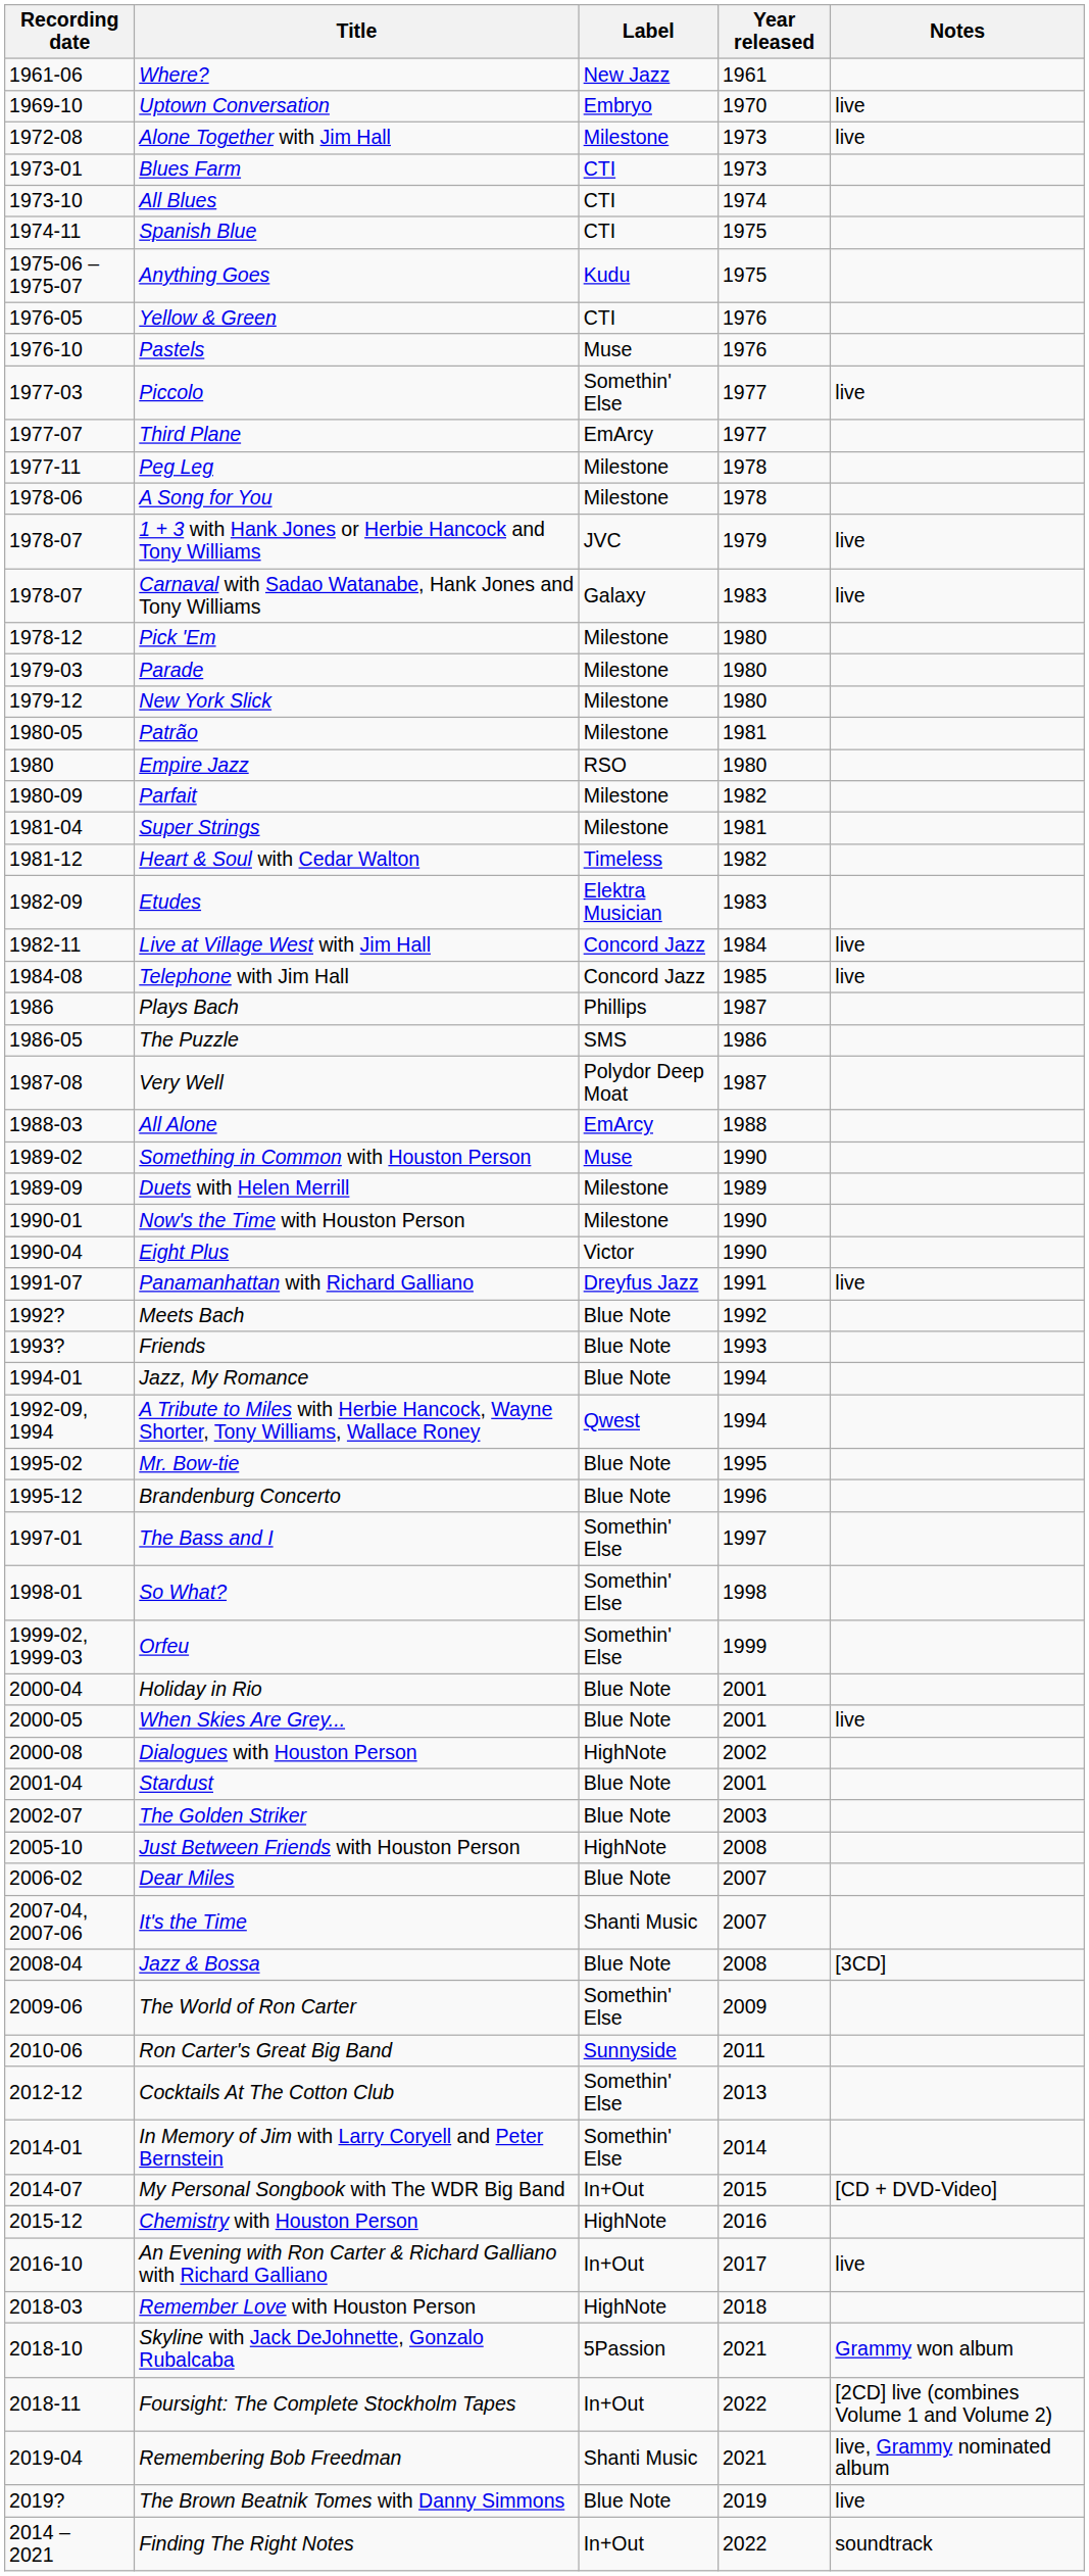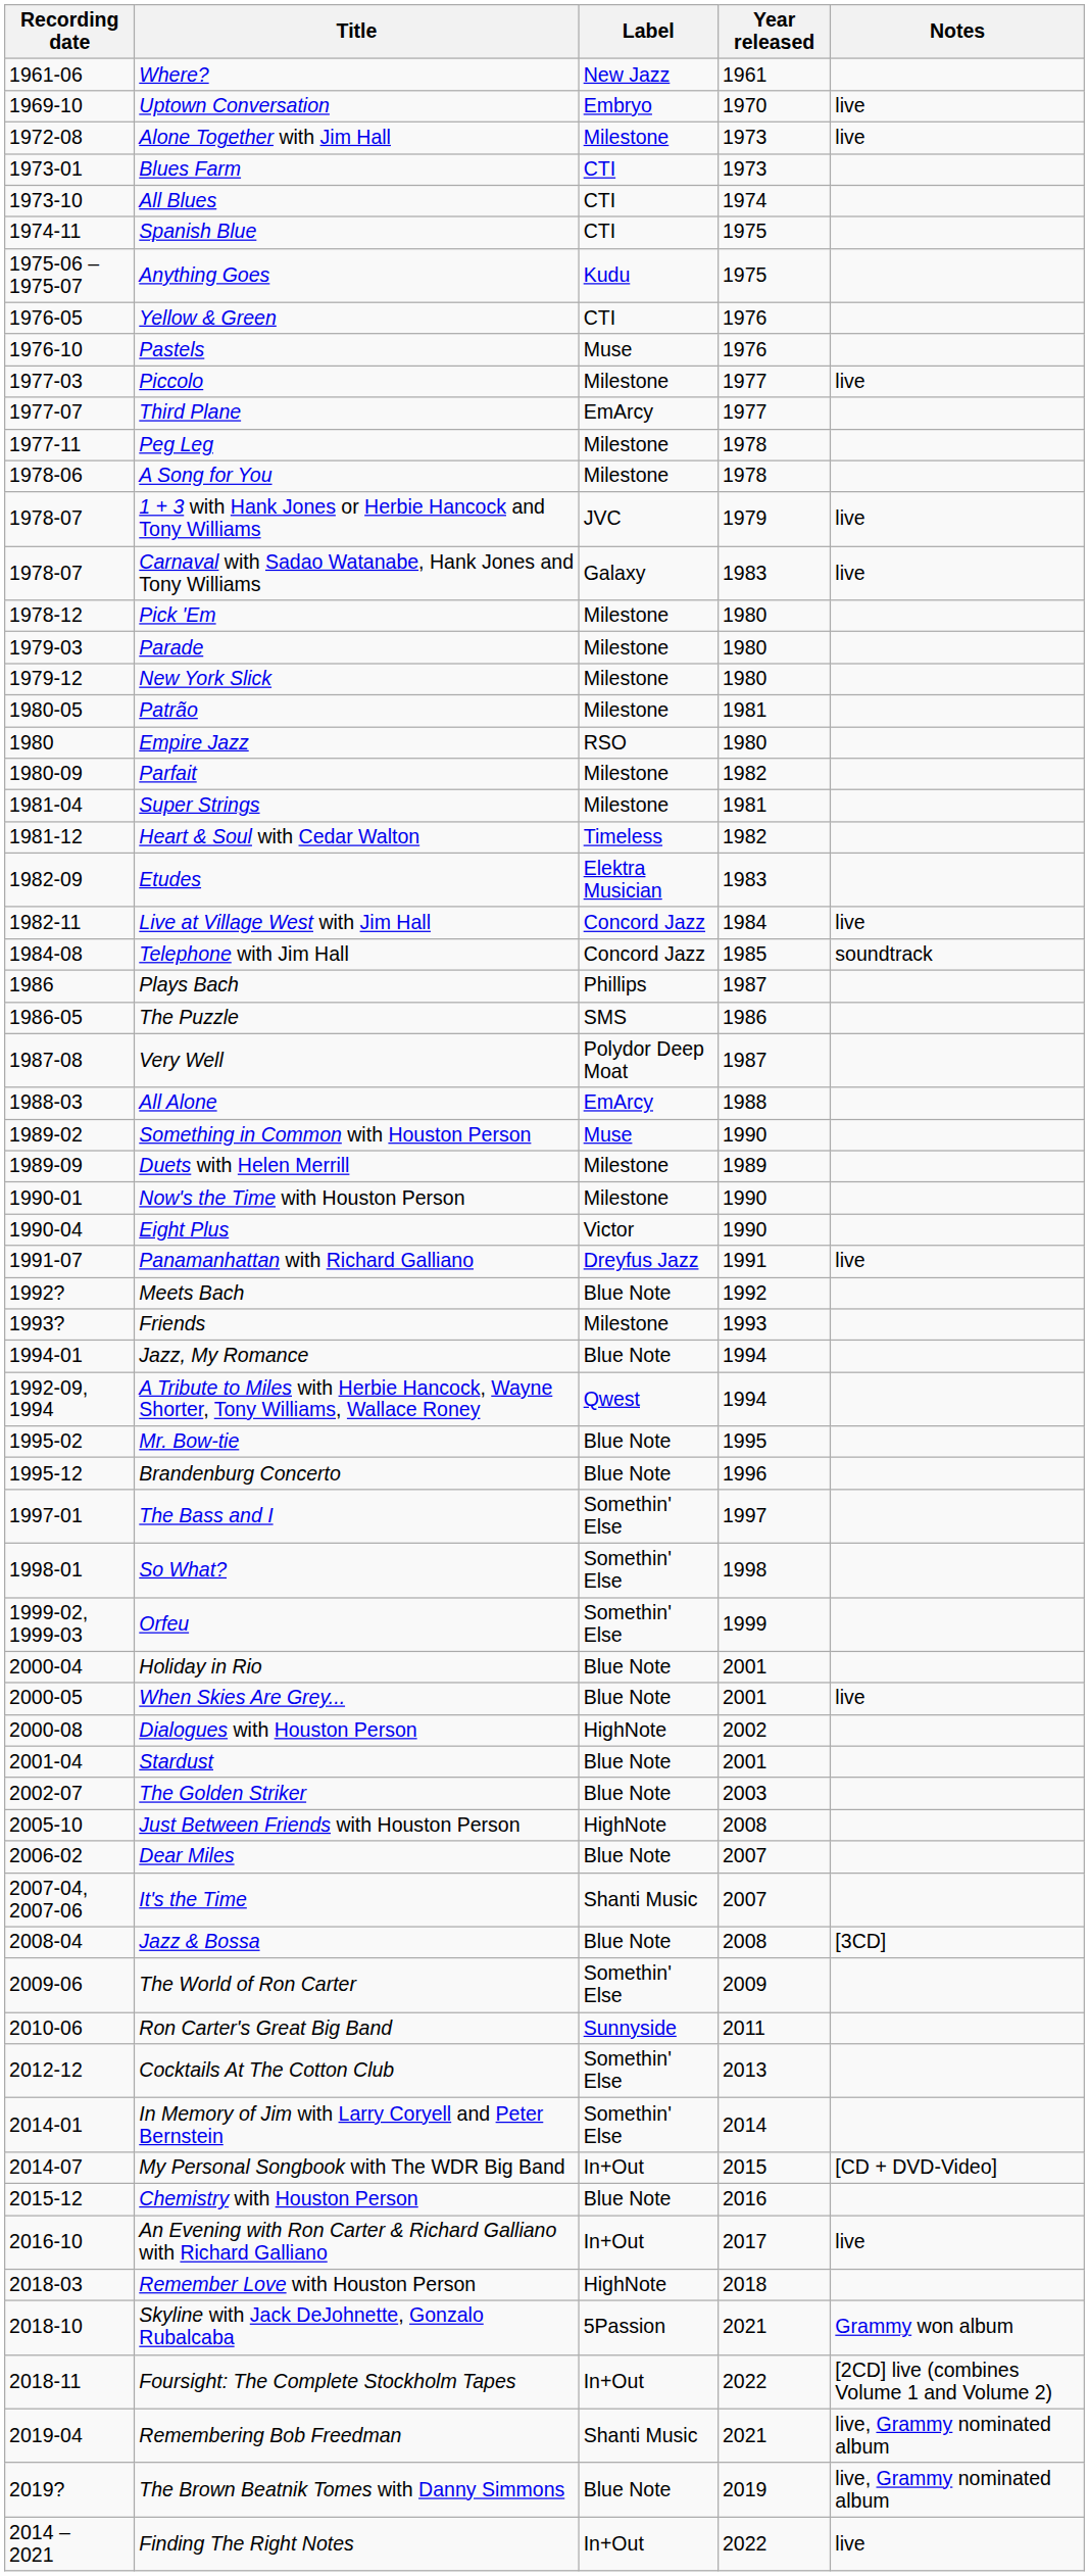 <table class="wikitable sortable">
 <tr>
 <th>Recording date</th>
 <th>Title<br></th>
 <th>Label</th>
 <th>Year released</th>
 <th>Notes</th>
 </tr>
 <tr>
 <td>1961-06</td>
 <td><em><a href='#'>Where?</a></em></td>
 <td><a href='#'>New Jazz</a></td>
 <td>1961</td>
 <td></td>
 </tr>
 <tr>
 <td>1969-10</td>
 <td><em><a href='#'>Uptown Conversation</a></em></td>
 <td><a href='#'>Embryo</a></td>
 <td>1970</td>
 <td>live</td>
 </tr>
 <tr>
 <td>1972-08</td>
 <td><em><a href='#'>Alone Together</a></em> with <a href='#'>Jim Hall</a></td>
 <td><a href='#'>Milestone</a></td>
 <td>1973</td>
 <td>live</td>
 </tr>
 <tr>
 <td>1973-01</td>
 <td><em><a href='#'>Blues Farm</a></em></td>
 <td><a href='#'>CTI</a></td>
 <td>1973</td>
 <td></td>
 </tr>
 <tr>
 <td>1973-10</td>
 <td><em><a href='#'>All Blues</a></em></td>
 <td>CTI</td>
 <td>1974</td>
 <td></td>
 </tr>
 <tr>
 <td>1974-11</td>
 <td><em><a href='#'>Spanish Blue</a></em></td>
 <td>CTI</td>
 <td>1975</td>
 <td></td>
 </tr>
 <tr>
 <td>1975-06 –<br>1975-07</td>
 <td><em><a href='#'>Anything Goes</a></em></td>
 <td><a href='#'>Kudu</a></td>
 <td>1975</td>
 <td></td>
 </tr>
 <tr>
 <td>1976-05</td>
 <td><em><a href='#'>Yellow & Green</a></em></td>
 <td>CTI</td>
 <td>1976</td>
 <td></td>
 </tr>
 <tr>
 <td>1976-10</td>
 <td><em><a href='#'>Pastels</a></em></td>
 <td>Muse</td>
 <td>1976</td>
 <td></td>
 </tr>
 <tr>
 <td>1977-03</td>
 <td><em><a href='#'>Piccolo</a></em></td>
-<td>Somethin' Else</td>
+<td>Milestone</td>
 <td>1977</td>
 <td>live</td>
 </tr>
 <tr>
 <td>1977-07</td>
 <td><em><a href='#'>Third Plane</a></em></td>
 <td>EmArcy</td>
 <td>1977</td>
 <td></td>
 </tr>
 <tr>
 <td>1977-11</td>
 <td><em><a href='#'>Peg Leg</a></em></td>
 <td>Milestone</td>
 <td>1978</td>
 <td></td>
 </tr>
 <tr>
 <td>1978-06</td>
 <td><em><a href='#'>A Song for You</a></em></td>
 <td>Milestone</td>
 <td>1978</td>
 <td></td>
 </tr>
 <tr>
 <td>1978-07</td>
 <td><em><a href='#'>1 + 3</a></em> with <a href='#'>Hank Jones</a> or <a href='#'>Herbie Hancock</a> and <a href='#'>Tony Williams</a></td>
 <td>JVC</td>
 <td>1979</td>
 <td>live</td>
 </tr>
 <tr>
 <td>1978-07</td>
 <td><em><a href='#'>Carnaval</a></em> with <a href='#'>Sadao Watanabe</a>, Hank Jones and Tony Williams</td>
 <td>Galaxy</td>
 <td>1983</td>
 <td>live</td>
 </tr>
 <tr>
 <td>1978-12</td>
 <td><em><a href='#'>Pick 'Em</a></em></td>
 <td>Milestone</td>
 <td>1980</td>
 <td></td>
 </tr>
 <tr>
 <td>1979-03</td>
 <td><em><a href='#'>Parade</a></em></td>
 <td>Milestone</td>
 <td>1980</td>
 <td></td>
 </tr>
 <tr>
 <td>1979-12</td>
 <td><em><a href='#'>New York Slick</a></em></td>
 <td>Milestone</td>
 <td>1980</td>
 <td></td>
 </tr>
 <tr>
 <td>1980-05</td>
 <td><em><a href='#'>Patrão</a></em></td>
 <td>Milestone</td>
 <td>1981</td>
 <td></td>
 </tr>
 <tr>
 <td>1980</td>
 <td><em><a href='#'>Empire Jazz</a></em></td>
 <td>RSO</td>
 <td>1980</td>
 <td></td>
 </tr>
 <tr>
 <td>1980-09</td>
 <td><em><a href='#'>Parfait</a></em></td>
 <td>Milestone</td>
 <td>1982</td>
 <td></td>
 </tr>
 <tr>
 <td>1981-04</td>
 <td><em><a href='#'>Super Strings</a></em></td>
 <td>Milestone</td>
 <td>1981</td>
 <td></td>
 </tr>
 <tr>
 <td>1981-12</td>
 <td><em><a href='#'>Heart & Soul</a></em> with <a href='#'>Cedar Walton</a></td>
 <td><a href='#'>Timeless</a></td>
 <td>1982</td>
 <td></td>
 </tr>
 <tr>
 <td>1982-09</td>
 <td><em><a href='#'>Etudes</a></em></td>
 <td><a href='#'>Elektra Musician</a></td>
 <td>1983</td>
 <td></td>
 </tr>
 <tr>
 <td>1982-11</td>
 <td><em><a href='#'>Live at Village West</a></em>  with <a href='#'>Jim Hall</a></td>
 <td><a href='#'>Concord Jazz</a></td>
 <td>1984</td>
 <td>live</td>
 </tr>
 <tr>
 <td>1984-08</td>
 <td><em><a href='#'>Telephone</a></em> with Jim Hall</td>
 <td>Concord Jazz</td>
 <td>1985</td>
-<td>live</td>
+<td>soundtrack</td>
 </tr>
 <tr>
 <td>1986</td>
 <td><em>Plays Bach</em></td>
 <td>Phillips</td>
 <td>1987</td>
 <td></td>
 </tr>
 <tr>
 <td>1986-05</td>
 <td><em>The Puzzle</em></td>
 <td>SMS</td>
 <td>1986</td>
 <td></td>
 </tr>
 <tr>
 <td>1987-08</td>
 <td><em>Very Well</em></td>
 <td>Polydor Deep Moat</td>
 <td>1987</td>
 <td></td>
 </tr>
 <tr>
 <td>1988-03</td>
 <td><em><a href='#'>All Alone</a></em></td>
 <td><a href='#'>EmArcy</a></td>
 <td>1988</td>
 <td></td>
 </tr>
 <tr>
 <td>1989-02</td>
 <td><em><a href='#'>Something in Common</a></em> with <a href='#'>Houston Person</a></td>
 <td><a href='#'>Muse</a></td>
 <td>1990</td>
 <td></td>
 </tr>
 <tr>
 <td>1989-09</td>
 <td><em><a href='#'>Duets</a></em> with <a href='#'>Helen Merrill</a></td>
 <td>Milestone</td>
 <td>1989</td>
 <td></td>
 </tr>
 <tr>
 <td>1990-01</td>
 <td><em><a href='#'>Now's the Time</a></em> with Houston Person</td>
 <td>Milestone</td>
 <td>1990</td>
 <td></td>
 </tr>
 <tr>
 <td>1990-04</td>
 <td><em><a href='#'>Eight Plus</a></em></td>
 <td>Victor</td>
 <td>1990</td>
 <td></td>
 </tr>
 <tr>
 <td>1991-07</td>
 <td><em><a href='#'>Panamanhattan</a></em> with <a href='#'>Richard Galliano</a></td>
 <td><a href='#'>Dreyfus Jazz</a></td>
 <td>1991</td>
 <td>live</td>
 </tr>
 <tr>
 <td>1992?</td>
 <td><em>Meets Bach</em></td>
 <td>Blue Note</td>
 <td>1992</td>
 <td></td>
 </tr>
 <tr>
 <td>1993?</td>
 <td><em>Friends</em></td>
-<td>Blue Note</td>
+<td>Milestone</td>
 <td>1993</td>
 <td></td>
 </tr>
 <tr>
 <td>1994-01</td>
 <td><em>Jazz, My Romance</em></td>
 <td>Blue Note</td>
 <td>1994</td>
 <td></td>
 </tr>
 <tr>
 <td>1992-09, <br>1994</td>
 <td><em><a href='#'>A Tribute to Miles</a></em> with <a href='#'>Herbie Hancock</a>, <a href='#'>Wayne Shorter</a>, <a href='#'>Tony Williams</a>, <a href='#'>Wallace Roney</a></td>
 <td><a href='#'>Qwest</a></td>
 <td>1994</td>
 <td></td>
 </tr>
 <tr>
 <td>1995-02</td>
 <td><em><a href='#'>Mr. Bow-tie</a></em></td>
 <td>Blue Note</td>
 <td>1995</td>
 <td></td>
 </tr>
 <tr>
 <td>1995-12</td>
 <td><em>Brandenburg Concerto</em></td>
 <td>Blue Note</td>
 <td>1996</td>
 <td></td>
 </tr>
 <tr>
 <td>1997-01</td>
 <td><em><a href='#'>The Bass and I</a></em></td>
 <td>Somethin' Else</td>
 <td>1997</td>
 <td></td>
 </tr>
 <tr>
 <td>1998-01</td>
 <td><em><a href='#'>So What?</a></em></td>
 <td>Somethin' Else</td>
 <td>1998</td>
 <td></td>
 </tr>
 <tr>
 <td>1999-02, <br>1999-03</td>
 <td><em><a href='#'>Orfeu</a></em></td>
 <td>Somethin' Else</td>
 <td>1999</td>
 <td></td>
 </tr>
 <tr>
 <td>2000-04</td>
 <td><em>Holiday in Rio</em></td>
 <td>Blue Note</td>
 <td>2001</td>
 <td></td>
 </tr>
 <tr>
 <td>2000-05</td>
 <td><em><a href='#'>When Skies Are Grey...</a></em></td>
 <td>Blue Note</td>
 <td>2001</td>
 <td>live</td>
 </tr>
 <tr>
 <td>2000-08</td>
 <td><em><a href='#'>Dialogues</a></em> with <a href='#'>Houston Person</a></td>
 <td>HighNote</td>
 <td>2002</td>
 <td></td>
 </tr>
 <tr>
 <td>2001-04</td>
 <td><em><a href='#'>Stardust</a></em></td>
 <td>Blue Note</td>
 <td>2001</td>
 <td></td>
 </tr>
 <tr>
 <td>2002-07</td>
 <td><em><a href='#'>The Golden Striker</a></em></td>
 <td>Blue Note</td>
 <td>2003</td>
 <td></td>
 </tr>
 <tr>
 <td>2005-10</td>
 <td><em><a href='#'>Just Between Friends</a></em> with Houston Person</td>
 <td>HighNote</td>
 <td>2008</td>
 <td></td>
 </tr>
 <tr>
 <td>2006-02</td>
 <td><em><a href='#'>Dear Miles</a></em></td>
 <td>Blue Note</td>
 <td>2007</td>
 <td></td>
 </tr>
 <tr>
 <td>2007-04, <br>2007-06</td>
 <td><em><a href='#'>It's the Time</a></em></td>
 <td>Shanti Music</td>
 <td>2007</td>
 <td></td>
 </tr>
 <tr>
 <td>2008-04</td>
 <td><em><a href='#'>Jazz & Bossa</a></em></td>
 <td>Blue Note</td>
 <td>2008</td>
 <td>[3CD]</td>
 </tr>
 <tr>
 <td>2009-06</td>
 <td><em>The World of Ron Carter</em></td>
 <td>Somethin' Else</td>
 <td>2009</td>
 <td></td>
 </tr>
 <tr>
 <td>2010-06</td>
 <td><em>Ron Carter's Great Big Band</em></td>
 <td><a href='#'>Sunnyside</a></td>
 <td>2011</td>
 <td></td>
 </tr>
 <tr>
 <td>2012-12</td>
 <td><em>Cocktails At The Cotton Club</em></td>
 <td>Somethin' Else</td>
 <td>2013</td>
 <td></td>
 </tr>
 <tr>
 <td>2014-01</td>
 <td><em>In Memory of Jim</em> with <a href='#'>Larry Coryell</a> and <a href='#'>Peter Bernstein</a></td>
 <td>Somethin' Else</td>
 <td>2014</td>
 <td></td>
 </tr>
 <tr>
 <td>2014-07</td>
 <td><em>My Personal Songbook</em> with The WDR Big Band</td>
 <td>In+Out</td>
 <td>2015</td>
 <td>[CD + DVD-Video]</td>
 </tr>
 <tr>
 <td>2015-12</td>
 <td><em><a href='#'>Chemistry</a></em> with <a href='#'>Houston Person</a></td>
-<td>HighNote</td>
+<td>Blue Note</td>
 <td>2016</td>
 <td></td>
 </tr>
 <tr>
 <td>2016-10</td>
 <td><em>An Evening with Ron Carter & Richard Galliano</em> with <a href='#'>Richard Galliano</a></td>
 <td>In+Out</td>
 <td>2017</td>
 <td>live</td>
 </tr>
 <tr>
 <td>2018-03</td>
 <td><em><a href='#'>Remember Love</a></em> with Houston Person</td>
 <td>HighNote</td>
 <td>2018</td>
 <td></td>
 </tr>
 <tr>
 <td>2018-10</td>
 <td><em>Skyline</em> with <a href='#'>Jack DeJohnette</a>, <a href='#'>Gonzalo Rubalcaba</a></td>
 <td>5Passion</td>
 <td>2021</td>
 <td><a href='#'>Grammy</a> won album</td>
 </tr>
 <tr>
 <td>2018-11</td>
 <td><em>Foursight: The Complete Stockholm Tapes</em></td>
 <td>In+Out</td>
 <td>2022</td>
 <td>[2CD] live (combines Volume 1 and Volume 2)</td>
 </tr>
 <tr>
 <td>2019-04</td>
 <td><em>Remembering Bob Freedman</em></td>
 <td>Shanti Music</td>
 <td>2021</td>
 <td>live, <a href='#'>Grammy</a> nominated album</td>
 </tr>
 <tr>
 <td>2019?</td>
 <td><em>The Brown Beatnik Tomes</em> with <a href='#'>Danny Simmons</a></td>
 <td>Blue Note</td>
 <td>2019</td>
-<td>live</td>
+<td>live, <a href='#'>Grammy</a> nominated album</td>
 </tr>
 <tr>
 <td>2014 –<br>2021</td>
 <td><em>Finding The Right Notes</em></td>
 <td>In+Out</td>
 <td>2022</td>
-<td>soundtrack</td>
+<td>live</td>
 </tr>
 </table>
